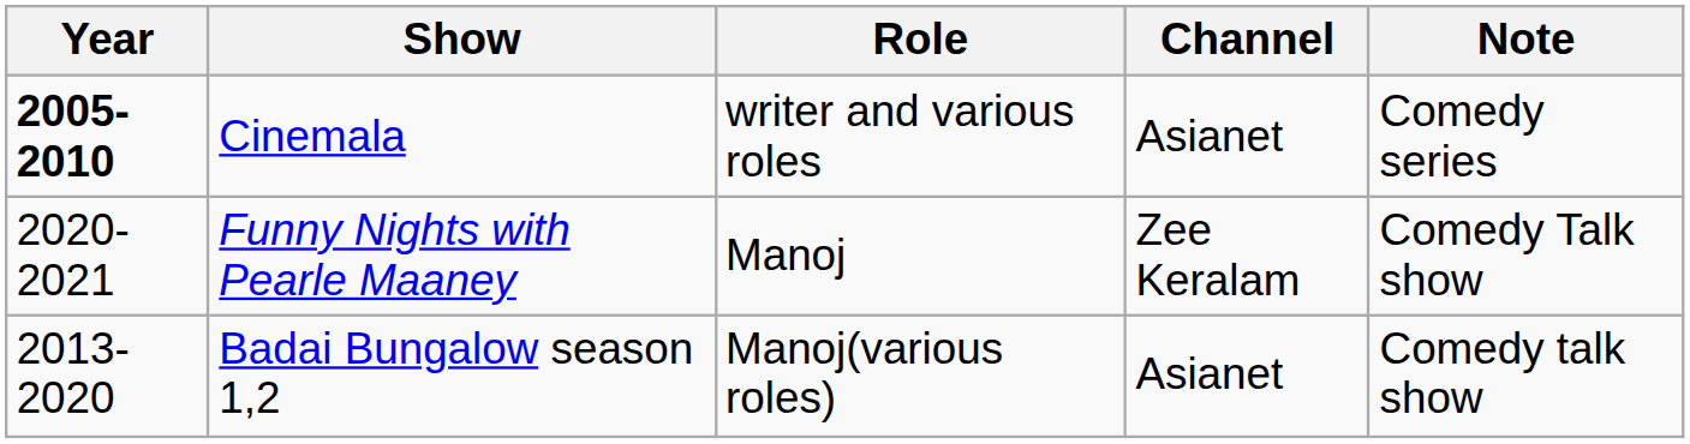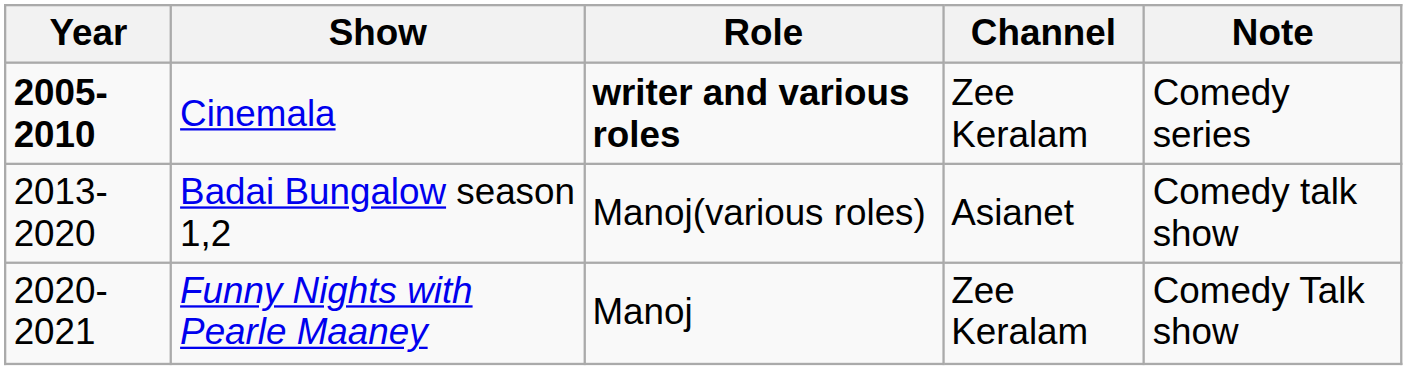 <table class="wikitable sortable">
 <tr>
 <th>Year</th>
 <th>Show</th>
 <th>Role</th>
 <th>Channel</th>
 <th>Note</th>
 </tr>
 <tr>
 <td><strong>2005-2010</strong></td>
 <td><a href='#'>Cinemala</a></td>
-<td>writer and various roles</td>
+<td><strong>writer and various roles</strong></td>
+<td>Zee Keralam</td>
+<td>Comedy series</td>
+</tr>
+<tr>
+<td>2013- 2020</td>
+<td><a href='#'>Badai Bungalow</a> season 1,2</td>
+<td>Manoj(various roles)</td>
 <td>Asianet</td>
-<td>Comedy series</td>
+<td>Comedy talk show</td>
 </tr>
 <tr>
 <td>2020-2021</td>
 <td><em><a href='#'>Funny Nights with Pearle Maaney</a></em></td>
 <td>Manoj</td>
 <td>Zee Keralam</td>
 <td>Comedy Talk show</td>
 </tr>
-<tr>
-<td>2013- 2020</td>
-<td><a href='#'>Badai Bungalow</a> season 1,2</td>
-<td>Manoj(various roles)</td>
-<td>Asianet</td>
-<td>Comedy talk show</td>
-</tr>
 </table>
